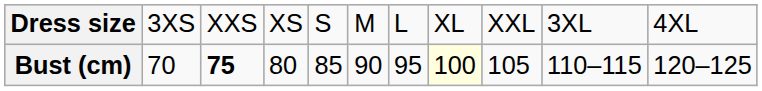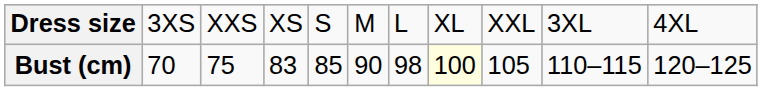 <table class="wikitable">
 <tr>
 <th>Dress size</th>
 <td>3XS</td>
 <td>XXS</td>
 <td>XS</td>
 <td>S</td>
 <td>M</td>
 <td>L</td>
 <td>XL</td>
 <td>XXL</td>
 <td>3XL</td>
 <td>4XL</td>
 </tr>
 <tr>
 <th>Bust (cm)</th>
 <td>70</td>
-<td><strong>75</strong></td>
-<td>80</td>
+<td>75</td>
+<td>83</td>
 <td>85</td>
 <td>90</td>
-<td>95</td>
+<td>98</td>
 <td style="background: lightyellow;">100</td>
 <td>105</td>
 <td>110–115</td>
 <td>120–125</td>
 </tr>
 </table>
